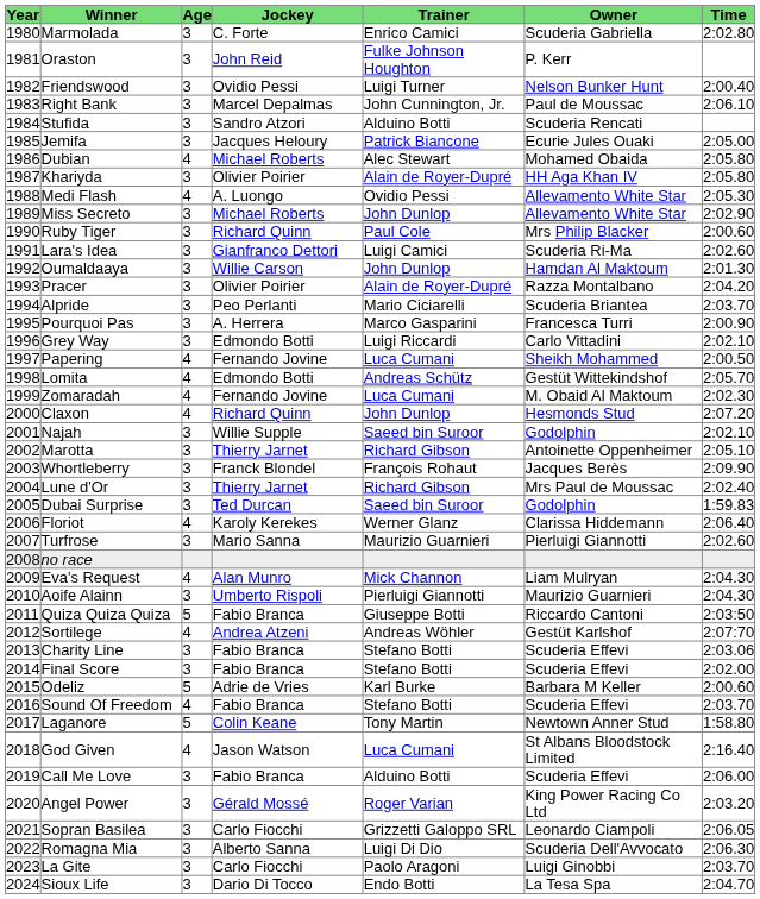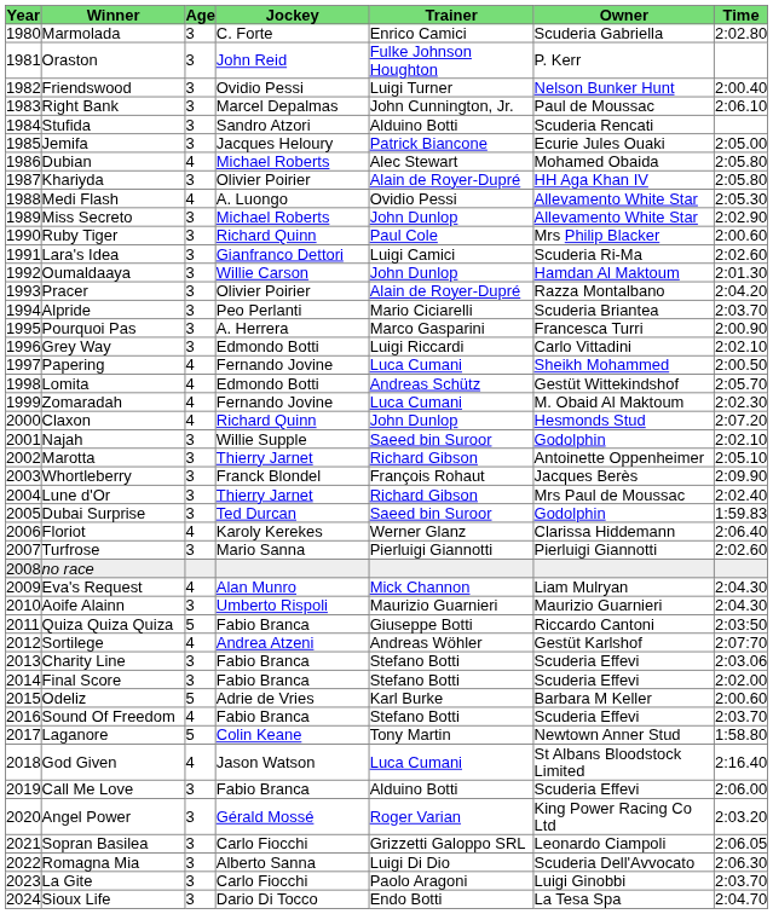 <table class = "sortable" | border="1" cellpadding="0" style="border-collapse: collapse; font-size:90%">
 <tr bgcolor="#77dd77" align="center">
 <th>Year</th>
 <th>Winner</th>
 <th>Age</th>
 <th>Jockey</th>
 <th>Trainer</th>
 <th>Owner</th>
 <th>Time</th>
 </tr>
 <tr>
 <td>1980</td>
 <td width=131px>Marmolada</td>
 <td>3</td>
 <td width=140px>C. Forte</td>
 <td width=150px>Enrico Camici</td>
 <td width=165px>Scuderia Gabriella</td>
 <td>2:02.80</td>
 </tr>
 <tr>
 <td>1981</td>
 <td>Oraston</td>
 <td>3</td>
 <td><a href='#'>John Reid</a></td>
 <td><a href='#'>Fulke Johnson Houghton</a></td>
 <td>P. Kerr</td>
 <td></td>
 </tr>
 <tr>
 <td>1982</td>
 <td>Friendswood</td>
 <td>3</td>
 <td>Ovidio Pessi</td>
 <td>Luigi Turner</td>
 <td><a href='#'>Nelson Bunker Hunt</a></td>
 <td>2:00.40</td>
 </tr>
 <tr>
 <td>1983</td>
 <td>Right Bank</td>
 <td>3</td>
 <td>Marcel Depalmas</td>
 <td>John Cunnington, Jr.</td>
 <td>Paul de Moussac</td>
 <td>2:06.10</td>
 </tr>
 <tr>
 <td>1984</td>
 <td>Stufida</td>
 <td>3</td>
 <td>Sandro Atzori</td>
 <td>Alduino Botti</td>
 <td>Scuderia Rencati</td>
 <td></td>
 </tr>
 <tr>
 <td>1985</td>
 <td>Jemifa</td>
 <td>3</td>
 <td>Jacques Heloury</td>
 <td><a href='#'>Patrick Biancone</a></td>
 <td>Ecurie Jules Ouaki</td>
 <td>2:05.00</td>
 </tr>
 <tr>
 <td>1986</td>
 <td>Dubian</td>
 <td>4</td>
 <td><a href='#'>Michael Roberts</a></td>
 <td>Alec Stewart</td>
 <td>Mohamed Obaida</td>
 <td>2:05.80</td>
 </tr>
 <tr>
 <td>1987</td>
 <td>Khariyda</td>
 <td>3</td>
 <td>Olivier Poirier</td>
 <td><a href='#'>Alain de Royer-Dupré</a></td>
 <td><a href='#'>HH Aga Khan IV</a></td>
 <td>2:05.80</td>
 </tr>
 <tr>
 <td>1988</td>
 <td>Medi Flash</td>
 <td>4</td>
 <td>A. Luongo</td>
 <td>Ovidio Pessi</td>
 <td><a href='#'>Allevamento White Star</a></td>
 <td>2:05.30</td>
 </tr>
 <tr>
 <td>1989</td>
 <td>Miss Secreto</td>
 <td>3</td>
 <td><a href='#'>Michael Roberts</a></td>
 <td><a href='#'>John Dunlop</a></td>
 <td><a href='#'>Allevamento White Star</a></td>
 <td>2:02.90</td>
 </tr>
 <tr>
 <td>1990</td>
 <td>Ruby Tiger</td>
 <td>3</td>
 <td><a href='#'>Richard Quinn</a></td>
 <td><a href='#'>Paul Cole</a></td>
 <td>Mrs <a href='#'>Philip Blacker</a></td>
 <td>2:00.60</td>
 </tr>
 <tr>
 <td>1991</td>
 <td>Lara's Idea</td>
 <td>3</td>
 <td><a href='#'>Gianfranco Dettori</a></td>
 <td>Luigi Camici</td>
 <td>Scuderia Ri-Ma</td>
 <td>2:02.60</td>
 </tr>
 <tr>
 <td>1992</td>
 <td>Oumaldaaya</td>
 <td>3</td>
 <td><a href='#'>Willie Carson</a></td>
 <td><a href='#'>John Dunlop</a></td>
 <td><a href='#'>Hamdan Al Maktoum</a></td>
 <td>2:01.30</td>
 </tr>
 <tr>
 <td>1993</td>
 <td>Pracer</td>
 <td>3</td>
 <td>Olivier Poirier</td>
 <td><a href='#'>Alain de Royer-Dupré</a></td>
 <td>Razza Montalbano</td>
 <td>2:04.20</td>
 </tr>
 <tr>
 <td>1994</td>
 <td>Alpride</td>
 <td>3</td>
 <td>Peo Perlanti</td>
 <td>Mario Ciciarelli</td>
 <td>Scuderia Briantea</td>
 <td>2:03.70</td>
 </tr>
 <tr>
 <td>1995</td>
 <td>Pourquoi Pas</td>
 <td>3</td>
 <td>A. Herrera</td>
 <td>Marco Gasparini</td>
 <td>Francesca Turri</td>
 <td>2:00.90</td>
 </tr>
 <tr>
 <td>1996</td>
 <td>Grey Way</td>
 <td>3</td>
 <td>Edmondo Botti</td>
 <td>Luigi Riccardi</td>
 <td>Carlo Vittadini</td>
 <td>2:02.10</td>
 </tr>
 <tr>
 <td>1997</td>
 <td>Papering</td>
 <td>4</td>
 <td>Fernando Jovine</td>
 <td><a href='#'>Luca Cumani</a></td>
 <td><a href='#'>Sheikh Mohammed</a></td>
 <td>2:00.50</td>
 </tr>
 <tr>
 <td>1998</td>
 <td>Lomita</td>
 <td>4</td>
 <td>Edmondo Botti</td>
 <td><a href='#'>Andreas Schütz</a></td>
 <td>Gestüt Wittekindshof</td>
 <td>2:05.70</td>
 </tr>
 <tr>
 <td>1999</td>
 <td>Zomaradah</td>
 <td>4</td>
 <td>Fernando Jovine</td>
 <td><a href='#'>Luca Cumani</a></td>
 <td>M. Obaid Al Maktoum </td>
 <td>2:02.30</td>
 </tr>
 <tr>
 <td>2000</td>
 <td>Claxon</td>
 <td>4</td>
 <td><a href='#'>Richard Quinn</a></td>
 <td><a href='#'>John Dunlop</a></td>
 <td><a href='#'>Hesmonds Stud</a></td>
 <td>2:07.20</td>
 </tr>
 <tr>
 <td>2001</td>
 <td>Najah</td>
 <td>3</td>
 <td>Willie Supple</td>
 <td><a href='#'>Saeed bin Suroor</a></td>
 <td><a href='#'>Godolphin</a></td>
 <td>2:02.10</td>
 </tr>
 <tr>
 <td>2002</td>
 <td>Marotta</td>
 <td>3</td>
 <td><a href='#'>Thierry Jarnet</a></td>
 <td><a href='#'>Richard Gibson</a></td>
 <td>Antoinette Oppenheimer</td>
 <td>2:05.10</td>
 </tr>
 <tr>
 <td>2003</td>
 <td>Whortleberry</td>
 <td>3</td>
 <td>Franck Blondel</td>
 <td>François Rohaut</td>
 <td>Jacques Berès</td>
 <td>2:09.90</td>
 </tr>
 <tr>
 <td>2004</td>
 <td>Lune d'Or</td>
 <td>3</td>
 <td><a href='#'>Thierry Jarnet</a></td>
 <td><a href='#'>Richard Gibson</a></td>
 <td>Mrs Paul de Moussac</td>
 <td>2:02.40</td>
 </tr>
 <tr>
 <td>2005</td>
 <td>Dubai Surprise</td>
 <td>3</td>
 <td><a href='#'>Ted Durcan</a></td>
 <td><a href='#'>Saeed bin Suroor</a></td>
 <td><a href='#'>Godolphin</a></td>
 <td>1:59.83</td>
 </tr>
 <tr>
 <td>2006</td>
 <td>Floriot</td>
 <td>4</td>
 <td>Karoly Kerekes</td>
 <td>Werner Glanz</td>
 <td>Clarissa Hiddemann</td>
 <td>2:06.40</td>
 </tr>
 <tr>
 <td>2007</td>
 <td>Turfrose</td>
 <td>3</td>
 <td>Mario Sanna</td>
-<td>Maurizio Guarnieri</td>
+<td>Pierluigi Giannotti</td>
 <td>Pierluigi Giannotti</td>
 <td>2:02.60</td>
 </tr>
 <tr bgcolor="#eeeeee">
 <td>2008</td>
 <td><em>no race</em> </td>
 <td></td>
 <td></td>
 <td></td>
 <td></td>
 <td></td>
 </tr>
 <tr>
 <td>2009</td>
 <td>Eva's Request</td>
 <td>4</td>
 <td><a href='#'>Alan Munro</a></td>
 <td><a href='#'>Mick Channon</a></td>
 <td>Liam Mulryan</td>
 <td>2:04.30</td>
 </tr>
 <tr>
 <td>2010</td>
 <td>Aoife Alainn</td>
 <td>3</td>
 <td><a href='#'>Umberto Rispoli</a></td>
-<td>Pierluigi Giannotti</td>
+<td>Maurizio Guarnieri</td>
 <td>Maurizio Guarnieri</td>
 <td>2:04.30</td>
 </tr>
 <tr>
 <td>2011</td>
 <td>Quiza Quiza Quiza</td>
 <td>5</td>
 <td>Fabio Branca</td>
 <td>Giuseppe Botti</td>
 <td>Riccardo Cantoni</td>
 <td>2:03:50</td>
 </tr>
 <tr>
 <td>2012</td>
 <td>Sortilege</td>
 <td>4</td>
 <td><a href='#'>Andrea Atzeni</a></td>
 <td>Andreas Wöhler</td>
 <td>Gestüt Karlshof</td>
 <td>2:07:70</td>
 </tr>
 <tr>
 <td>2013</td>
 <td>Charity Line</td>
 <td>3</td>
 <td>Fabio Branca</td>
 <td>Stefano Botti</td>
 <td>Scuderia Effevi</td>
 <td>2:03.06</td>
 </tr>
 <tr>
 <td>2014</td>
 <td>Final Score</td>
 <td>3</td>
 <td>Fabio Branca</td>
 <td>Stefano Botti</td>
 <td>Scuderia Effevi</td>
 <td>2:02.00</td>
 </tr>
 <tr>
 <td>2015</td>
 <td>Odeliz</td>
 <td>5</td>
 <td>Adrie de Vries</td>
 <td>Karl Burke</td>
 <td>Barbara M Keller</td>
 <td>2:00.60</td>
 </tr>
 <tr>
 <td>2016</td>
 <td>Sound Of Freedom</td>
 <td>4</td>
 <td>Fabio Branca</td>
 <td>Stefano Botti</td>
 <td>Scuderia Effevi</td>
 <td>2:03.70</td>
 </tr>
 <tr>
 <td>2017</td>
 <td>Laganore</td>
 <td>5</td>
 <td><a href='#'>Colin Keane</a></td>
 <td>Tony Martin</td>
 <td>Newtown Anner Stud</td>
 <td>1:58.80</td>
 </tr>
 <tr>
 <td>2018</td>
 <td>God Given</td>
 <td>4</td>
 <td>Jason Watson</td>
 <td><a href='#'>Luca Cumani</a></td>
 <td>St Albans Bloodstock Limited</td>
 <td>2:16.40</td>
 </tr>
 <tr>
 <td>2019</td>
 <td>Call Me Love</td>
 <td>3</td>
 <td>Fabio Branca</td>
 <td>Alduino Botti</td>
 <td>Scuderia Effevi</td>
 <td>2:06.00</td>
 </tr>
 <tr>
 <td>2020</td>
 <td>Angel Power</td>
 <td>3</td>
 <td><a href='#'>Gérald Mossé</a></td>
 <td><a href='#'>Roger Varian</a></td>
 <td>King Power Racing Co Ltd</td>
 <td>2:03.20</td>
 </tr>
 <tr>
 <td>2021</td>
 <td>Sopran Basilea</td>
 <td>3</td>
 <td>Carlo Fiocchi</td>
 <td>Grizzetti Galoppo SRL</td>
 <td>Leonardo Ciampoli</td>
 <td>2:06.05</td>
 </tr>
 <tr>
 <td>2022</td>
 <td>Romagna Mia</td>
 <td>3</td>
 <td>Alberto Sanna</td>
 <td>Luigi Di Dio</td>
 <td>Scuderia Dell'Avvocato</td>
 <td>2:06.30</td>
 </tr>
 <tr>
 <td>2023</td>
 <td>La Gite</td>
 <td>3</td>
 <td>Carlo Fiocchi</td>
 <td>Paolo Aragoni</td>
 <td>Luigi Ginobbi</td>
 <td>2:03.70</td>
 </tr>
 <tr>
 <td>2024</td>
 <td>Sioux Life</td>
 <td>3</td>
 <td>Dario Di Tocco</td>
 <td>Endo Botti</td>
 <td>La Tesa Spa</td>
 <td>2:04.70</td>
 </tr>
 </table>
